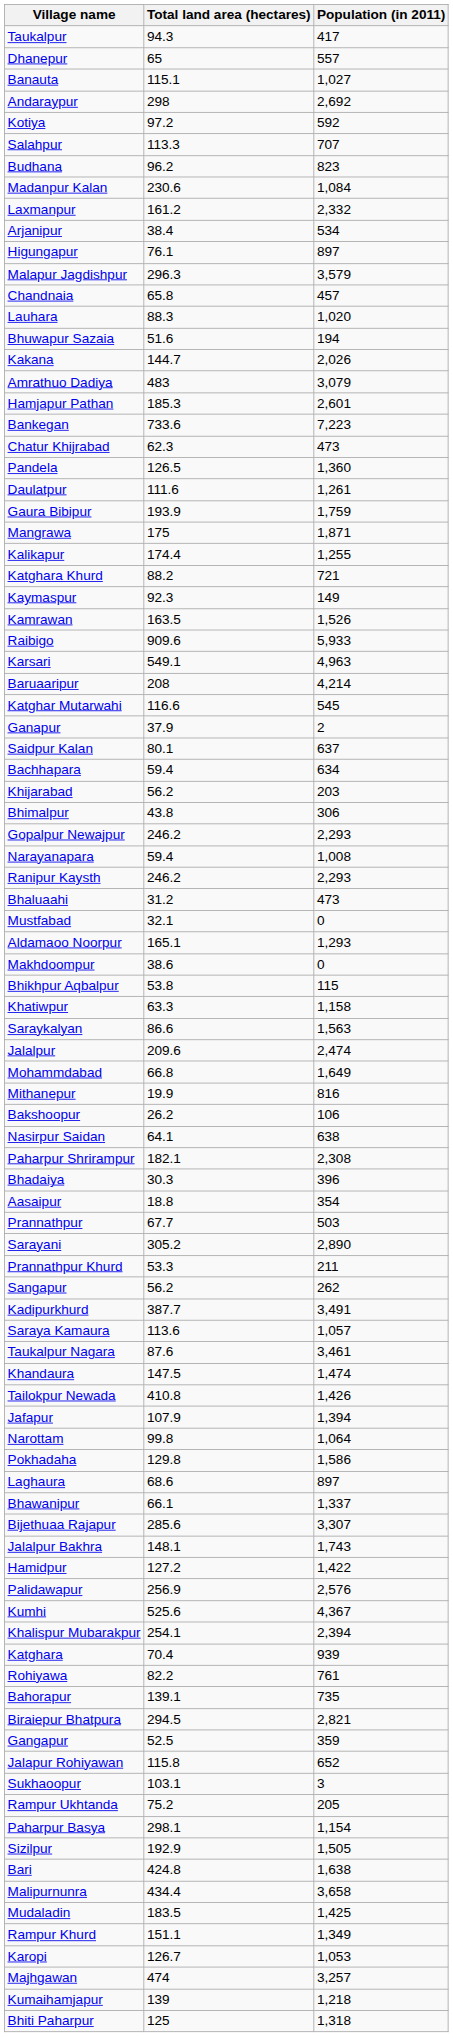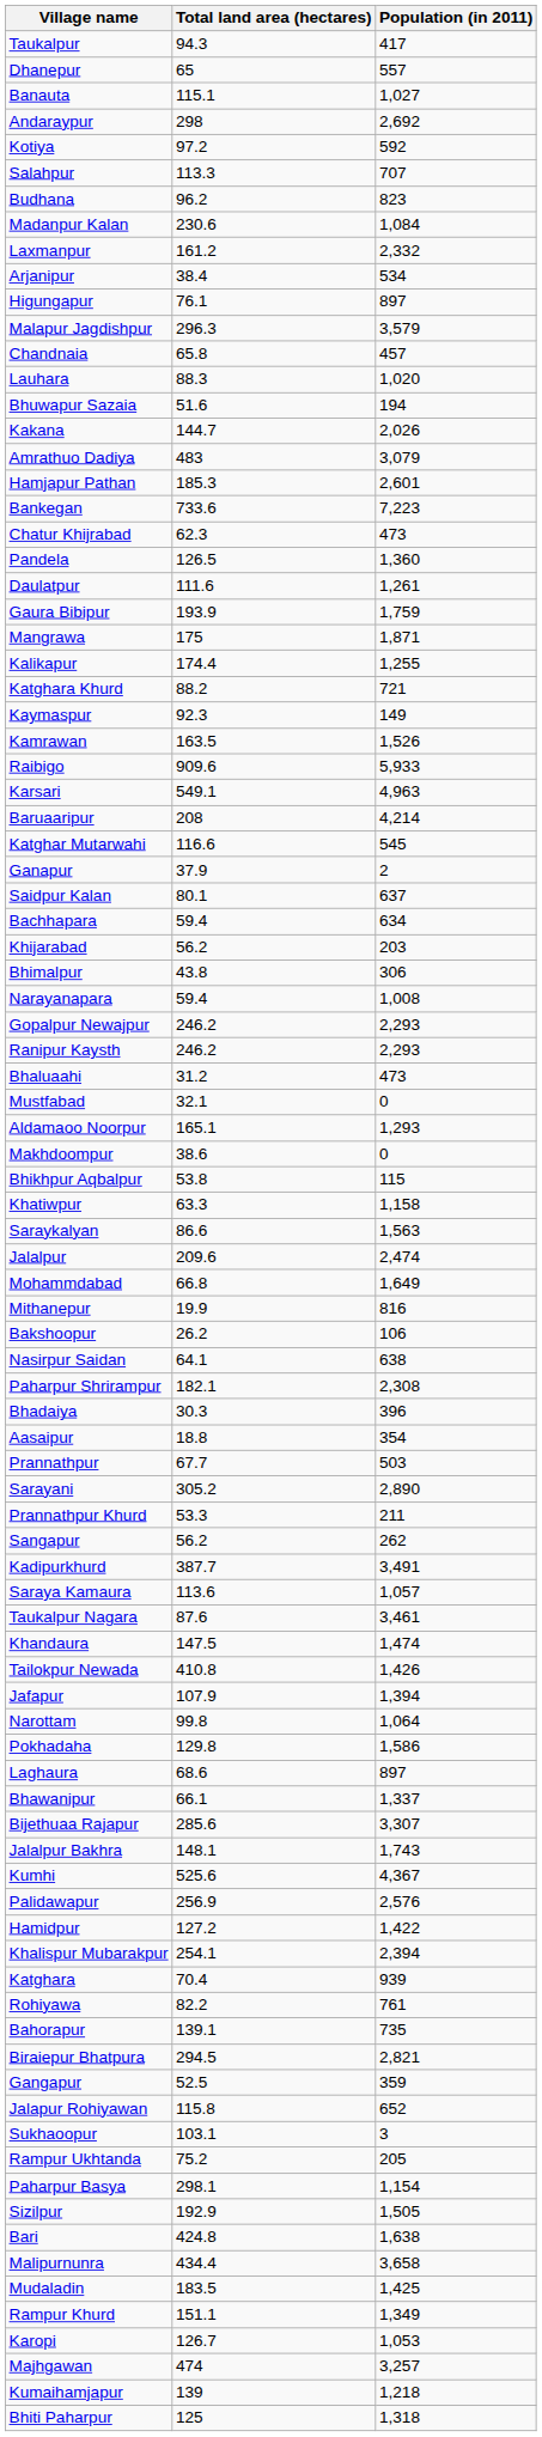 <table class="wikitable sortable">
 <tr>
 <th>Village name</th>
 <th>Total land area (hectares)</th>
 <th>Population (in 2011)</th>
 </tr>
 <tr>
 <td><a href='#'>Taukalpur</a></td>
 <td>94.3</td>
 <td>417</td>
 </tr>
 <tr>
 <td><a href='#'>Dhanepur</a></td>
 <td>65</td>
 <td>557</td>
 </tr>
 <tr>
 <td><a href='#'>Banauta</a></td>
 <td>115.1</td>
 <td>1,027</td>
 </tr>
 <tr>
 <td><a href='#'>Andaraypur</a></td>
 <td>298</td>
 <td>2,692</td>
 </tr>
 <tr>
 <td><a href='#'>Kotiya</a></td>
 <td>97.2</td>
 <td>592</td>
 </tr>
 <tr>
 <td><a href='#'>Salahpur</a></td>
 <td>113.3</td>
 <td>707</td>
 </tr>
 <tr>
 <td><a href='#'>Budhana</a></td>
 <td>96.2</td>
 <td>823</td>
 </tr>
 <tr>
 <td><a href='#'>Madanpur Kalan</a></td>
 <td>230.6</td>
 <td>1,084</td>
 </tr>
 <tr>
 <td><a href='#'>Laxmanpur</a></td>
 <td>161.2</td>
 <td>2,332</td>
 </tr>
 <tr>
 <td><a href='#'>Arjanipur</a></td>
 <td>38.4</td>
 <td>534</td>
 </tr>
 <tr>
 <td><a href='#'>Higungapur</a></td>
 <td>76.1</td>
 <td>897</td>
 </tr>
 <tr>
 <td><a href='#'>Malapur Jagdishpur</a></td>
 <td>296.3</td>
 <td>3,579</td>
 </tr>
 <tr>
 <td><a href='#'>Chandnaia</a></td>
 <td>65.8</td>
 <td>457</td>
 </tr>
 <tr>
 <td><a href='#'>Lauhara</a></td>
 <td>88.3</td>
 <td>1,020</td>
 </tr>
 <tr>
 <td><a href='#'>Bhuwapur Sazaia</a></td>
 <td>51.6</td>
 <td>194</td>
 </tr>
 <tr>
 <td><a href='#'>Kakana</a></td>
 <td>144.7</td>
 <td>2,026</td>
 </tr>
 <tr>
 <td><a href='#'>Amrathuo Dadiya</a></td>
 <td>483</td>
 <td>3,079</td>
 </tr>
 <tr>
 <td><a href='#'>Hamjapur Pathan</a></td>
 <td>185.3</td>
 <td>2,601</td>
 </tr>
 <tr>
 <td><a href='#'>Bankegan</a></td>
 <td>733.6</td>
 <td>7,223</td>
 </tr>
 <tr>
 <td><a href='#'>Chatur Khijrabad</a></td>
 <td>62.3</td>
 <td>473</td>
 </tr>
 <tr>
 <td><a href='#'>Pandela</a></td>
 <td>126.5</td>
 <td>1,360</td>
 </tr>
 <tr>
 <td><a href='#'>Daulatpur</a></td>
 <td>111.6</td>
 <td>1,261</td>
 </tr>
 <tr>
 <td><a href='#'>Gaura Bibipur</a></td>
 <td>193.9</td>
 <td>1,759</td>
 </tr>
 <tr>
 <td><a href='#'>Mangrawa</a></td>
 <td>175</td>
 <td>1,871</td>
 </tr>
 <tr>
 <td><a href='#'>Kalikapur</a></td>
 <td>174.4</td>
 <td>1,255</td>
 </tr>
 <tr>
 <td><a href='#'>Katghara Khurd</a></td>
 <td>88.2</td>
 <td>721</td>
 </tr>
 <tr>
 <td><a href='#'>Kaymaspur</a></td>
 <td>92.3</td>
 <td>149</td>
 </tr>
 <tr>
 <td><a href='#'>Kamrawan</a></td>
 <td>163.5</td>
 <td>1,526</td>
 </tr>
 <tr>
 <td><a href='#'>Raibigo</a></td>
 <td>909.6</td>
 <td>5,933</td>
 </tr>
 <tr>
 <td><a href='#'>Karsari</a></td>
 <td>549.1</td>
 <td>4,963</td>
 </tr>
 <tr>
 <td><a href='#'>Baruaaripur</a></td>
 <td>208</td>
 <td>4,214</td>
 </tr>
 <tr>
 <td><a href='#'>Katghar Mutarwahi</a></td>
 <td>116.6</td>
 <td>545</td>
 </tr>
 <tr>
 <td><a href='#'>Ganapur</a></td>
 <td>37.9</td>
 <td>2</td>
 </tr>
 <tr>
 <td><a href='#'>Saidpur Kalan</a></td>
 <td>80.1</td>
 <td>637</td>
 </tr>
 <tr>
 <td><a href='#'>Bachhapara</a></td>
 <td>59.4</td>
 <td>634</td>
 </tr>
 <tr>
 <td><a href='#'>Khijarabad</a></td>
 <td>56.2</td>
 <td>203</td>
 </tr>
 <tr>
 <td><a href='#'>Bhimalpur</a></td>
 <td>43.8</td>
 <td>306</td>
 </tr>
 <tr>
+<td><a href='#'>Narayanapara</a></td>
+<td>59.4</td>
+<td>1,008</td>
+</tr>
+<tr>
 <td><a href='#'>Gopalpur Newajpur</a></td>
 <td>246.2</td>
 <td>2,293</td>
-</tr>
-<tr>
-<td><a href='#'>Narayanapara</a></td>
-<td>59.4</td>
-<td>1,008</td>
 </tr>
 <tr>
 <td><a href='#'>Ranipur Kaysth</a></td>
 <td>246.2</td>
 <td>2,293</td>
 </tr>
 <tr>
 <td><a href='#'>Bhaluaahi</a></td>
 <td>31.2</td>
 <td>473</td>
 </tr>
 <tr>
 <td><a href='#'>Mustfabad</a></td>
 <td>32.1</td>
 <td>0</td>
 </tr>
 <tr>
 <td><a href='#'>Aldamaoo Noorpur</a></td>
 <td>165.1</td>
 <td>1,293</td>
 </tr>
 <tr>
 <td><a href='#'>Makhdoompur</a></td>
 <td>38.6</td>
 <td>0</td>
 </tr>
 <tr>
 <td><a href='#'>Bhikhpur Aqbalpur</a></td>
 <td>53.8</td>
 <td>115</td>
 </tr>
 <tr>
 <td><a href='#'>Khatiwpur</a></td>
 <td>63.3</td>
 <td>1,158</td>
 </tr>
 <tr>
 <td><a href='#'>Saraykalyan</a></td>
 <td>86.6</td>
 <td>1,563</td>
 </tr>
 <tr>
 <td><a href='#'>Jalalpur</a></td>
 <td>209.6</td>
 <td>2,474</td>
 </tr>
 <tr>
 <td><a href='#'>Mohammdabad</a></td>
 <td>66.8</td>
 <td>1,649</td>
 </tr>
 <tr>
 <td><a href='#'>Mithanepur</a></td>
 <td>19.9</td>
 <td>816</td>
 </tr>
 <tr>
 <td><a href='#'>Bakshoopur</a></td>
 <td>26.2</td>
 <td>106</td>
 </tr>
 <tr>
 <td><a href='#'>Nasirpur Saidan</a></td>
 <td>64.1</td>
 <td>638</td>
 </tr>
 <tr>
 <td><a href='#'>Paharpur Shrirampur</a></td>
 <td>182.1</td>
 <td>2,308</td>
 </tr>
 <tr>
 <td><a href='#'>Bhadaiya</a></td>
 <td>30.3</td>
 <td>396</td>
 </tr>
 <tr>
 <td><a href='#'>Aasaipur</a></td>
 <td>18.8</td>
 <td>354</td>
 </tr>
 <tr>
 <td><a href='#'>Prannathpur</a></td>
 <td>67.7</td>
 <td>503</td>
 </tr>
 <tr>
 <td><a href='#'>Sarayani</a></td>
 <td>305.2</td>
 <td>2,890</td>
 </tr>
 <tr>
 <td><a href='#'>Prannathpur Khurd</a></td>
 <td>53.3</td>
 <td>211</td>
 </tr>
 <tr>
 <td><a href='#'>Sangapur</a></td>
 <td>56.2</td>
 <td>262</td>
 </tr>
 <tr>
 <td><a href='#'>Kadipurkhurd</a></td>
 <td>387.7</td>
 <td>3,491</td>
 </tr>
 <tr>
 <td><a href='#'>Saraya Kamaura</a></td>
 <td>113.6</td>
 <td>1,057</td>
 </tr>
 <tr>
 <td><a href='#'>Taukalpur Nagara</a></td>
 <td>87.6</td>
 <td>3,461</td>
 </tr>
 <tr>
 <td><a href='#'>Khandaura</a></td>
 <td>147.5</td>
 <td>1,474</td>
 </tr>
 <tr>
 <td><a href='#'>Tailokpur Newada</a></td>
 <td>410.8</td>
 <td>1,426</td>
 </tr>
 <tr>
 <td><a href='#'>Jafapur</a></td>
 <td>107.9</td>
 <td>1,394</td>
 </tr>
 <tr>
 <td><a href='#'>Narottam</a></td>
 <td>99.8</td>
 <td>1,064</td>
 </tr>
 <tr>
 <td><a href='#'>Pokhadaha</a></td>
 <td>129.8</td>
 <td>1,586</td>
 </tr>
 <tr>
 <td><a href='#'>Laghaura</a></td>
 <td>68.6</td>
 <td>897</td>
 </tr>
 <tr>
 <td><a href='#'>Bhawanipur</a></td>
 <td>66.1</td>
 <td>1,337</td>
 </tr>
 <tr>
 <td><a href='#'>Bijethuaa Rajapur</a></td>
 <td>285.6</td>
 <td>3,307</td>
 </tr>
 <tr>
 <td><a href='#'>Jalalpur Bakhra</a></td>
 <td>148.1</td>
 <td>1,743</td>
 </tr>
 <tr>
-<td><a href='#'>Hamidpur</a></td>
-<td>127.2</td>
-<td>1,422</td>
+<td><a href='#'>Kumhi</a></td>
+<td>525.6</td>
+<td>4,367</td>
 </tr>
 <tr>
 <td><a href='#'>Palidawapur</a></td>
 <td>256.9</td>
 <td>2,576</td>
 </tr>
 <tr>
-<td><a href='#'>Kumhi</a></td>
-<td>525.6</td>
-<td>4,367</td>
+<td><a href='#'>Hamidpur</a></td>
+<td>127.2</td>
+<td>1,422</td>
 </tr>
 <tr>
 <td><a href='#'>Khalispur Mubarakpur</a></td>
 <td>254.1</td>
 <td>2,394</td>
 </tr>
 <tr>
 <td><a href='#'>Katghara</a></td>
 <td>70.4</td>
 <td>939</td>
 </tr>
 <tr>
 <td><a href='#'>Rohiyawa</a></td>
 <td>82.2</td>
 <td>761</td>
 </tr>
 <tr>
 <td><a href='#'>Bahorapur</a></td>
 <td>139.1</td>
 <td>735</td>
 </tr>
 <tr>
 <td><a href='#'>Biraiepur Bhatpura</a></td>
 <td>294.5</td>
 <td>2,821</td>
 </tr>
 <tr>
 <td><a href='#'>Gangapur</a></td>
 <td>52.5</td>
 <td>359</td>
 </tr>
 <tr>
 <td><a href='#'>Jalapur Rohiyawan</a></td>
 <td>115.8</td>
 <td>652</td>
 </tr>
 <tr>
 <td><a href='#'>Sukhaoopur</a></td>
 <td>103.1</td>
 <td>3</td>
 </tr>
 <tr>
 <td><a href='#'>Rampur Ukhtanda</a></td>
 <td>75.2</td>
 <td>205</td>
 </tr>
 <tr>
 <td><a href='#'>Paharpur Basya</a></td>
 <td>298.1</td>
 <td>1,154</td>
 </tr>
 <tr>
 <td><a href='#'>Sizilpur</a></td>
 <td>192.9</td>
 <td>1,505</td>
 </tr>
 <tr>
 <td><a href='#'>Bari</a></td>
 <td>424.8</td>
 <td>1,638</td>
 </tr>
 <tr>
 <td><a href='#'>Malipurnunra</a></td>
 <td>434.4</td>
 <td>3,658</td>
 </tr>
 <tr>
 <td><a href='#'>Mudaladin</a></td>
 <td>183.5</td>
 <td>1,425</td>
 </tr>
 <tr>
 <td><a href='#'>Rampur Khurd</a></td>
 <td>151.1</td>
 <td>1,349</td>
 </tr>
 <tr>
 <td><a href='#'>Karopi</a></td>
 <td>126.7</td>
 <td>1,053</td>
 </tr>
 <tr>
 <td><a href='#'>Majhgawan</a></td>
 <td>474</td>
 <td>3,257</td>
 </tr>
 <tr>
 <td><a href='#'>Kumaihamjapur</a></td>
 <td>139</td>
 <td>1,218</td>
 </tr>
 <tr>
 <td><a href='#'>Bhiti Paharpur</a></td>
 <td>125</td>
 <td>1,318</td>
 </tr>
 </table>
